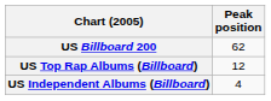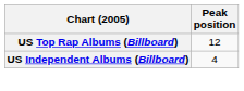 <table class="wikitable sortable plainrowheaders" style="text-align:center">
 <tr>
 <th scope="col">Chart (2005)</th>
 <th scope="col">Peak<br> position</th>
-</tr>
-<tr>
-<th scope="row">US <a href='#'><em>Billboard</em> 200</a></th>
-<td>62</td>
 </tr>
 <tr>
 <th scope="row">US <a href='#'>Top Rap Albums</a> (<em><a href='#'>Billboard</a></em>)</th>
 <td>12</td>
 </tr>
 <tr>
 <th scope="row">US <a href='#'>Independent Albums</a> (<em><a href='#'>Billboard</a></em>)</th>
 <td>4</td>
 </tr>
 </table>
